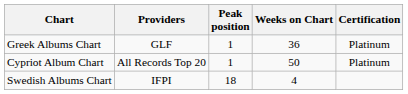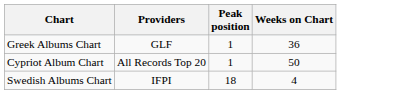 <table class="wikitable">
 <tr style="background:#ebf5ff;">
 <th style="text-align:center;">Chart</th>
 <th style="text-align:center;">Providers</th>
 <th style="text-align:center;">Peak <br>position</th>
 <th style="text-align:center;">Weeks on Chart</th>
-<th style="text-align:center;">Certification</th>
 </tr>
 <tr>
 <td align="left">Greek Albums Chart</td>
 <td style="text-align:center;">GLF</td>
 <td style="text-align:center;">1</td>
 <td style="text-align:center;">36</td>
-<td style="text-align:center;">Platinum</td>
 </tr>
 <tr>
 <td align="left">Cypriot Album Chart</td>
 <td style="text-align:center;">All Records Top 20</td>
 <td style="text-align:center;">1</td>
 <td style="text-align:center;">50</td>
-<td style="text-align:center;">Platinum</td>
 </tr>
 <tr>
 <td align="left">Swedish Albums Chart</td>
 <td style="text-align:center;">IFPI</td>
 <td style="text-align:center;">18</td>
 <td style="text-align:center;">4</td>
-<td style="text-align:center;"></td>
 </tr>
 </table>
